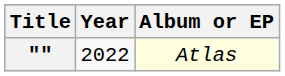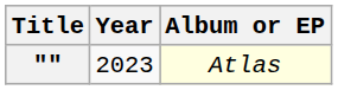 <table class="wikitable plainrowheaders" style="text-align:center;">
 <tr>
 <th scope="col">Title</th>
 <th scope="col">Year</th>
 <th scope="col">Album or EP</th>
 </tr>
 <tr>
 <th scope="row">""<br></th>
-<td>2022</td>
+<td>2023</td>
 <td style="background: lightyellow;"><em>Atlas</em></td>
 </tr>
 </table>
